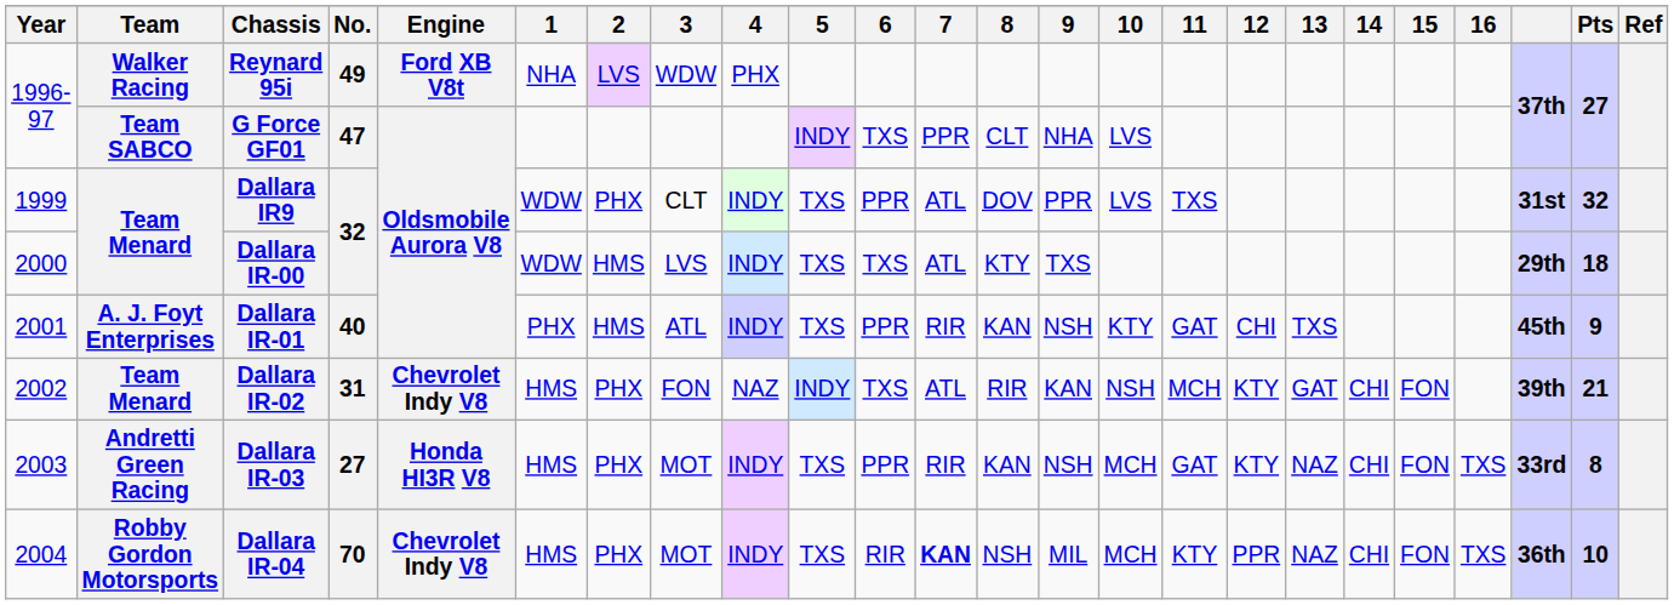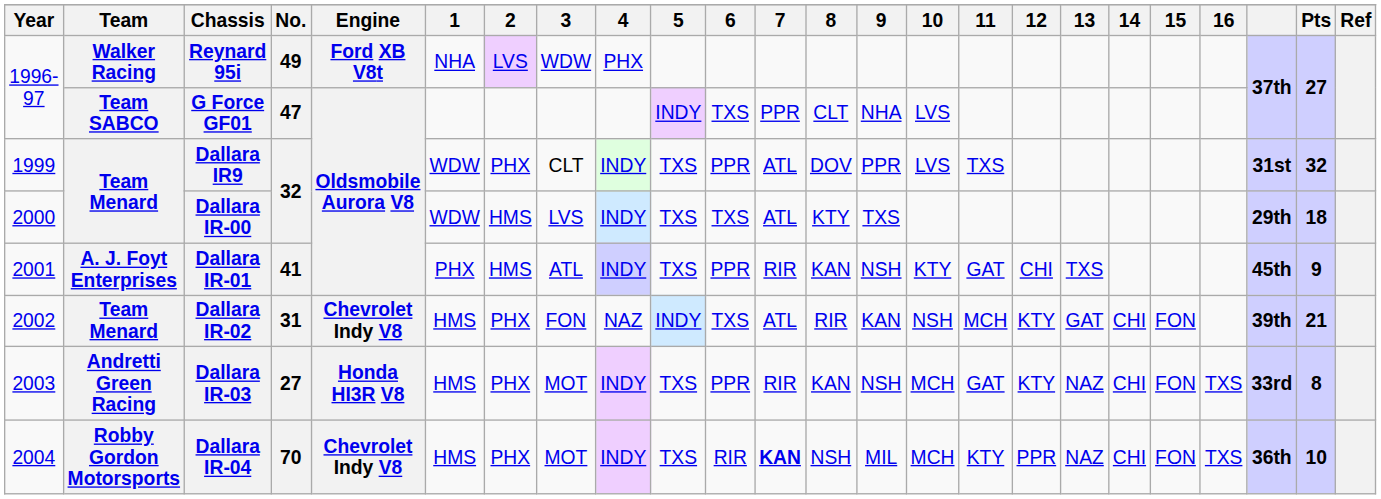 <table class="wikitable" style="text-align:center; font-size:90%">
 <tr>
 </tr>
 <tr>
 <th>Year</th>
 <th>Team</th>
 <th>Chassis</th>
 <th>No.</th>
 <th>Engine</th>
 <th>1</th>
 <th>2</th>
 <th>3</th>
 <th>4</th>
 <th>5</th>
 <th>6</th>
 <th>7</th>
 <th>8</th>
 <th>9</th>
 <th>10</th>
 <th>11</th>
 <th>12</th>
 <th>13</th>
 <th>14</th>
 <th>15</th>
 <th>16</th>
 <th></th>
 <th>Pts</th>
 <th>Ref</th>
 </tr>
 <tr>
 <td rowspan=2><a href='#'>1996-97</a></td>
 <th><a href='#'>Walker Racing</a></th>
 <th><a href='#'>Reynard 95i</a></th>
 <th>49</th>
 <th><a href='#'>Ford</a> <a href='#'>XB</a> <a href='#'>V8</a><a href='#'>t</a></th>
 <td><a href='#'>NHA</a></td>
 <td style="background:#EFCFFF;"><a href='#'>LVS</a><br></td>
 <td><a href='#'>WDW</a></td>
 <td><a href='#'>PHX</a></td>
 <td></td>
 <td></td>
 <td></td>
 <td></td>
 <td></td>
 <td></td>
 <td></td>
 <td></td>
 <td></td>
 <td></td>
 <td></td>
 <td></td>
 <th rowspan=2 style="background:#cfcfff;">37th</th>
 <th rowspan=2 style="background:#cfcfff;">27</th>
 <th rowspan=2></th>
 </tr>
 <tr>
 <th><a href='#'>Team SABCO</a></th>
 <th><a href='#'>G Force GF01</a></th>
 <th>47</th>
 <th rowspan=4><a href='#'>Oldsmobile</a> <a href='#'>Aurora</a> <a href='#'>V8</a></th>
 <td></td>
 <td></td>
 <td></td>
 <td></td>
 <td style="background:#EFCFFF;"><a href='#'>INDY</a><br></td>
 <td><a href='#'>TXS</a></td>
 <td><a href='#'>PPR</a></td>
 <td><a href='#'>CLT</a></td>
 <td><a href='#'>NHA</a></td>
 <td><a href='#'>LVS</a></td>
 <td></td>
 <td></td>
 <td></td>
 <td></td>
 <td></td>
 <td></td>
 </tr>
 <tr>
 <td><a href='#'>1999</a></td>
 <th rowspan=2><a href='#'>Team Menard</a></th>
 <th><a href='#'>Dallara IR9</a></th>
 <th rowspan=2>32</th>
 <td><a href='#'>WDW</a></td>
 <td><a href='#'>PHX</a></td>
 <td>CLT</td>
 <td style="background:#dfffdf;"><a href='#'>INDY</a><br></td>
 <td><a href='#'>TXS</a></td>
 <td><a href='#'>PPR</a></td>
 <td><a href='#'>ATL</a></td>
 <td><a href='#'>DOV</a></td>
 <td><a href='#'>PPR</a></td>
 <td><a href='#'>LVS</a></td>
 <td><a href='#'>TXS</a></td>
 <td></td>
 <td></td>
 <td></td>
 <td></td>
 <td></td>
 <th style="background:#cfcfff;">31st</th>
 <th style="background:#cfcfff;">32</th>
 <th></th>
 </tr>
 <tr>
 <td><a href='#'>2000</a></td>
 <th><a href='#'>Dallara IR-00</a></th>
 <td><a href='#'>WDW</a></td>
 <td><a href='#'>HMS</a></td>
 <td><a href='#'>LVS</a></td>
 <td style="background:#CFEAFF;"><a href='#'>INDY</a><br></td>
 <td><a href='#'>TXS</a></td>
 <td><a href='#'>TXS</a></td>
 <td><a href='#'>ATL</a></td>
 <td><a href='#'>KTY</a></td>
 <td><a href='#'>TXS</a></td>
 <td></td>
 <td></td>
 <td></td>
 <td></td>
 <td></td>
 <td></td>
 <td></td>
 <th style="background:#cfcfff;">29th</th>
 <th style="background:#cfcfff;">18</th>
 <th></th>
 </tr>
 <tr>
 <td><a href='#'>2001</a></td>
 <th><a href='#'>A. J. Foyt Enterprises</a></th>
 <th><a href='#'>Dallara IR-01</a></th>
-<th>40</th>
+<th>41</th>
 <td><a href='#'>PHX</a></td>
 <td><a href='#'>HMS</a></td>
 <td><a href='#'>ATL</a></td>
 <td style="background:#cfcfff;"><a href='#'>INDY</a><br></td>
 <td><a href='#'>TXS</a></td>
 <td><a href='#'>PPR</a></td>
 <td><a href='#'>RIR</a></td>
 <td><a href='#'>KAN</a></td>
 <td><a href='#'>NSH</a></td>
 <td><a href='#'>KTY</a></td>
 <td><a href='#'>GAT</a></td>
 <td><a href='#'>CHI</a></td>
 <td><a href='#'>TXS</a></td>
 <td></td>
 <td></td>
 <td></td>
 <th style="background:#cfcfff;">45th</th>
 <th style="background:#cfcfff;">9</th>
 <th></th>
 </tr>
 <tr>
 <td><a href='#'>2002</a></td>
 <th><a href='#'>Team Menard</a></th>
 <th><a href='#'>Dallara IR-02</a></th>
 <th>31</th>
 <th><a href='#'>Chevrolet</a> Indy <a href='#'>V8</a></th>
 <td><a href='#'>HMS</a></td>
 <td><a href='#'>PHX</a></td>
 <td><a href='#'>FON</a></td>
 <td><a href='#'>NAZ</a></td>
 <td style="background:#CFEAFF;"><a href='#'>INDY</a><br></td>
 <td><a href='#'>TXS</a></td>
 <td><a href='#'>ATL</a></td>
 <td><a href='#'>RIR</a></td>
 <td><a href='#'>KAN</a></td>
 <td><a href='#'>NSH</a></td>
 <td><a href='#'>MCH</a></td>
 <td><a href='#'>KTY</a></td>
 <td><a href='#'>GAT</a></td>
 <td><a href='#'>CHI</a></td>
 <td><a href='#'>FON</a></td>
 <td></td>
 <th style="background:#cfcfff;">39th</th>
 <th style="background:#cfcfff;">21</th>
 <th></th>
 </tr>
 <tr>
 <td><a href='#'>2003</a></td>
 <th><a href='#'>Andretti Green Racing</a></th>
 <th><a href='#'>Dallara IR-03</a></th>
 <th>27</th>
 <th><a href='#'>Honda</a> <a href='#'>HI3R</a> <a href='#'>V8</a></th>
 <td><a href='#'>HMS</a></td>
 <td><a href='#'>PHX</a></td>
 <td><a href='#'>MOT</a></td>
 <td style="background:#EFCFFF;"><a href='#'>INDY</a><br></td>
 <td><a href='#'>TXS</a></td>
 <td><a href='#'>PPR</a></td>
 <td><a href='#'>RIR</a></td>
 <td><a href='#'>KAN</a></td>
 <td><a href='#'>NSH</a></td>
 <td><a href='#'>MCH</a></td>
 <td><a href='#'>GAT</a></td>
 <td><a href='#'>KTY</a></td>
 <td><a href='#'>NAZ</a></td>
 <td><a href='#'>CHI</a></td>
 <td><a href='#'>FON</a></td>
 <td><a href='#'>TXS</a></td>
 <th style="background:#cfcfff;">33rd</th>
 <th style="background:#cfcfff;">8</th>
 <th></th>
 </tr>
 <tr>
 <td><a href='#'>2004</a></td>
 <th><a href='#'>Robby Gordon Motorsports</a></th>
 <th><a href='#'>Dallara IR-04</a></th>
 <th>70</th>
 <th><a href='#'>Chevrolet</a> Indy <a href='#'>V8</a></th>
 <td><a href='#'>HMS</a></td>
 <td><a href='#'>PHX</a></td>
 <td><a href='#'>MOT</a></td>
 <td style="background:#EFCFFF;"><a href='#'>INDY</a><br></td>
 <td><a href='#'>TXS</a></td>
 <td><a href='#'>RIR</a></td>
 <td><strong><a href='#'>KAN</a></strong></td>
 <td><a href='#'>NSH</a></td>
 <td><a href='#'>MIL</a></td>
 <td><a href='#'>MCH</a></td>
 <td><a href='#'>KTY</a></td>
 <td><a href='#'>PPR</a></td>
 <td><a href='#'>NAZ</a></td>
 <td><a href='#'>CHI</a></td>
 <td><a href='#'>FON</a></td>
 <td><a href='#'>TXS</a></td>
 <th style="background:#cfcfff;">36th</th>
 <th style="background:#cfcfff;">10</th>
 <th></th>
 </tr>
 </table>
